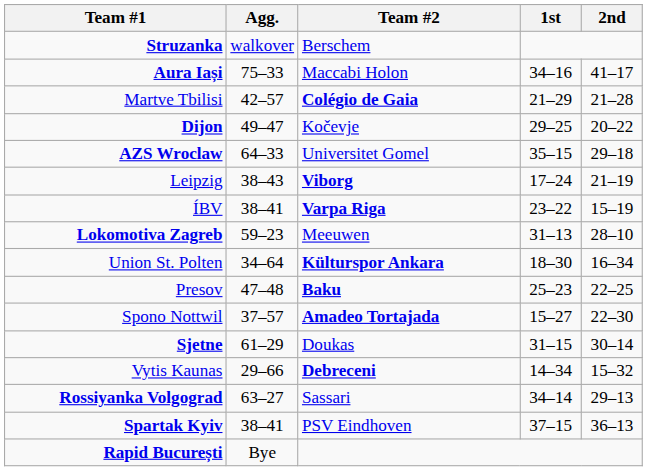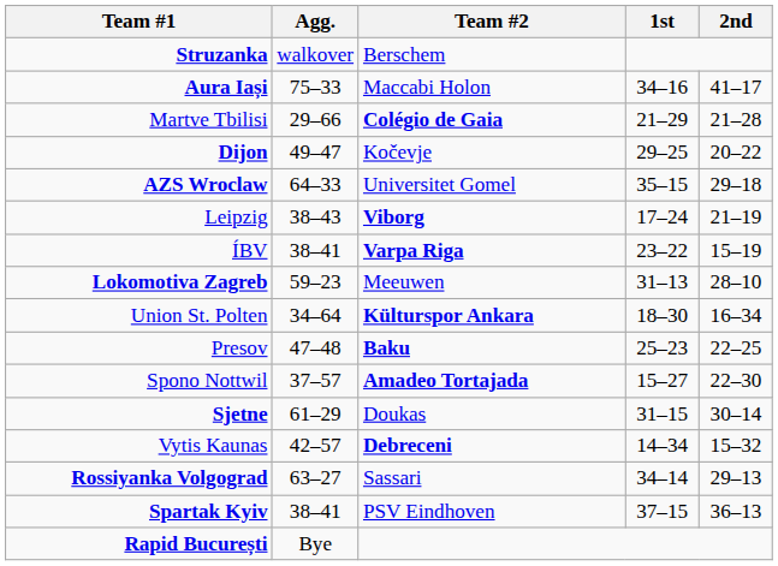 <table class=wikitable style="text-align:center">
 <tr>
 <th width=200>Team #1</th>
 <th width=50>Agg.</th>
 <th width=200>Team #2</th>
 <th width=50>1st</th>
 <th width=50>2nd</th>
 </tr>
 <tr>
 <td align=right><strong><a href='#'>Struzanka</a></strong> </td>
 <td><a href='#'>walkover</a></td>
 <td align=left> <a href='#'>Berschem</a></td>
 <td align=center rowspan=1 colspan=2></td>
 </tr>
 <tr>
 <td align=right><strong><a href='#'>Aura Iași</a></strong> </td>
 <td>75–33</td>
 <td align=left> <a href='#'>Maccabi Holon</a></td>
 <td align=center>34–16</td>
 <td align=center>41–17</td>
 </tr>
 <tr>
 <td align=right><a href='#'>Martve Tbilisi</a> </td>
-<td>42–57</td>
+<td>29–66</td>
 <td align=left> <strong><a href='#'>Colégio de Gaia</a></strong></td>
 <td align=center>21–29</td>
 <td align=center>21–28</td>
 </tr>
 <tr>
 <td align=right><strong><a href='#'>Dijon</a></strong> </td>
 <td>49–47</td>
 <td align=left> <a href='#'>Kočevje</a></td>
 <td align=center>29–25</td>
 <td align=center>20–22</td>
 </tr>
 <tr>
 <td align=right><strong><a href='#'>AZS Wroclaw</a></strong> </td>
 <td>64–33</td>
 <td align=left> <a href='#'>Universitet Gomel</a></td>
 <td align=center>35–15</td>
 <td align=center>29–18</td>
 </tr>
 <tr>
 <td align=right><a href='#'>Leipzig</a> </td>
 <td>38–43</td>
 <td align=left> <strong><a href='#'>Viborg</a></strong></td>
 <td align=center>17–24</td>
 <td align=center>21–19</td>
 </tr>
 <tr>
 <td align=right><a href='#'>ÍBV</a> </td>
 <td>38–41</td>
 <td align=left> <strong><a href='#'>Varpa Riga</a></strong></td>
 <td align=center>23–22</td>
 <td align=center>15–19</td>
 </tr>
 <tr>
 <td align=right><strong><a href='#'>Lokomotiva Zagreb</a></strong> </td>
 <td>59–23</td>
 <td align=left> <a href='#'>Meeuwen</a></td>
 <td align=center>31–13</td>
 <td align=center>28–10</td>
 </tr>
 <tr>
 <td align=right><a href='#'>Union St. Polten</a> </td>
 <td>34–64</td>
 <td align=left> <strong><a href='#'>Külturspor Ankara</a></strong></td>
 <td align=center>18–30</td>
 <td align=center>16–34</td>
 </tr>
 <tr>
 <td align=right><a href='#'>Presov</a> </td>
 <td>47–48</td>
 <td align=left> <strong><a href='#'>Baku</a></strong></td>
 <td align=center>25–23</td>
 <td align=center>22–25</td>
 </tr>
 <tr>
 <td align=right><a href='#'>Spono Nottwil</a> </td>
 <td>37–57</td>
 <td align=left> <strong><a href='#'>Amadeo Tortajada</a></strong></td>
 <td align=center>15–27</td>
 <td align=center>22–30</td>
 </tr>
 <tr>
 <td align=right><strong><a href='#'>Sjetne</a></strong> </td>
 <td>61–29</td>
 <td align=left> <a href='#'>Doukas</a></td>
 <td align=center>31–15</td>
 <td align=center>30–14</td>
 </tr>
 <tr>
 <td align=right><a href='#'>Vytis Kaunas</a> </td>
-<td>29–66</td>
+<td>42–57</td>
 <td align=left> <strong><a href='#'>Debreceni</a></strong></td>
 <td align=center>14–34</td>
 <td align=center>15–32</td>
 </tr>
 <tr>
 <td align=right><strong><a href='#'>Rossiyanka Volgograd</a></strong> </td>
 <td>63–27</td>
 <td align=left> <a href='#'>Sassari</a></td>
 <td align=center>34–14</td>
 <td align=center>29–13</td>
 </tr>
 <tr>
 <td align=right><strong><a href='#'>Spartak Kyiv</a></strong> </td>
 <td>38–41</td>
 <td align=left> <a href='#'>PSV Eindhoven</a></td>
 <td align=center>37–15</td>
 <td align=center>36–13</td>
 </tr>
 <tr>
 <td align=right><strong><a href='#'>Rapid București</a></strong> </td>
 <td>Bye</td>
 <td align=center rowspan=1 colspan=3></td>
 </tr>
 </table>
